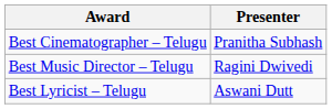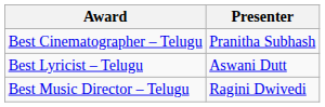 <table class="wikitable">
 <tr>
 <th>Award</th>
 <th>Presenter</th>
 </tr>
 <tr>
 <td><a href='#'>Best Cinematographer – Telugu</a></td>
 <td><a href='#'>Pranitha Subhash</a></td>
 </tr>
 <tr>
+<td><a href='#'>Best Lyricist – Telugu</a></td>
+<td><a href='#'>Aswani Dutt</a></td>
+</tr>
+<tr>
 <td><a href='#'>Best Music Director – Telugu</a></td>
 <td><a href='#'>Ragini Dwivedi</a></td>
 </tr>
-<tr>
-<td><a href='#'>Best Lyricist – Telugu</a></td>
-<td><a href='#'>Aswani Dutt</a></td>
-</tr>
 </table>
